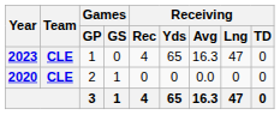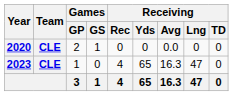 <table class=wikitable style="text-align:center;">
 <tr>
 <th rowspan="2">Year</th>
 <th rowspan="2">Team</th>
 <th colspan="2">Games</th>
 <th colspan="5">Receiving</th>
 </tr>
 <tr>
 <th>GP</th>
 <th>GS</th>
 <th>Rec</th>
 <th>Yds</th>
 <th>Avg</th>
 <th>Lng</th>
 <th>TD</th>
 </tr>
 <tr>
+<th><a href='#'>2020</a></th>
+<th><a href='#'>CLE</a></th>
+<td>2</td>
+<td>1</td>
+<td>0</td>
+<td>0</td>
+<td>0.0</td>
+<td>0</td>
+<td>0</td>
+</tr>
+<tr>
 <th><a href='#'>2023</a></th>
 <th><a href='#'>CLE</a></th>
 <td>1</td>
 <td>0</td>
 <td>4</td>
 <td>65</td>
 <td>16.3</td>
 <td>47</td>
-<td>0</td>
-</tr>
-<tr>
-<th><a href='#'>2020</a></th>
-<th><a href='#'>CLE</a></th>
-<td>2</td>
-<td>1</td>
-<td>0</td>
-<td>0</td>
-<td>0.0</td>
-<td>0</td>
 <td>0</td>
 </tr>
 <tr>
 <th colspan="2"></th>
 <th>3</th>
 <th>1</th>
 <th>4</th>
 <th>65</th>
 <th>16.3</th>
 <th>47</th>
 <th>0</th>
 </tr>
 </table>
